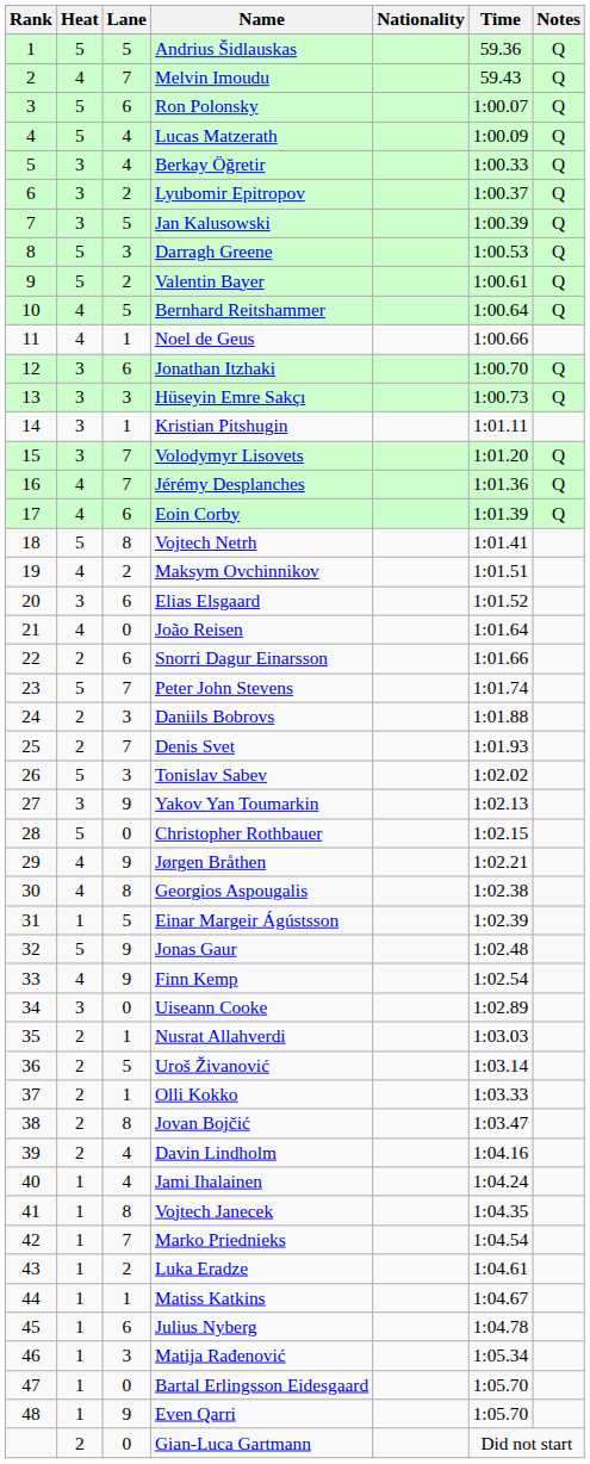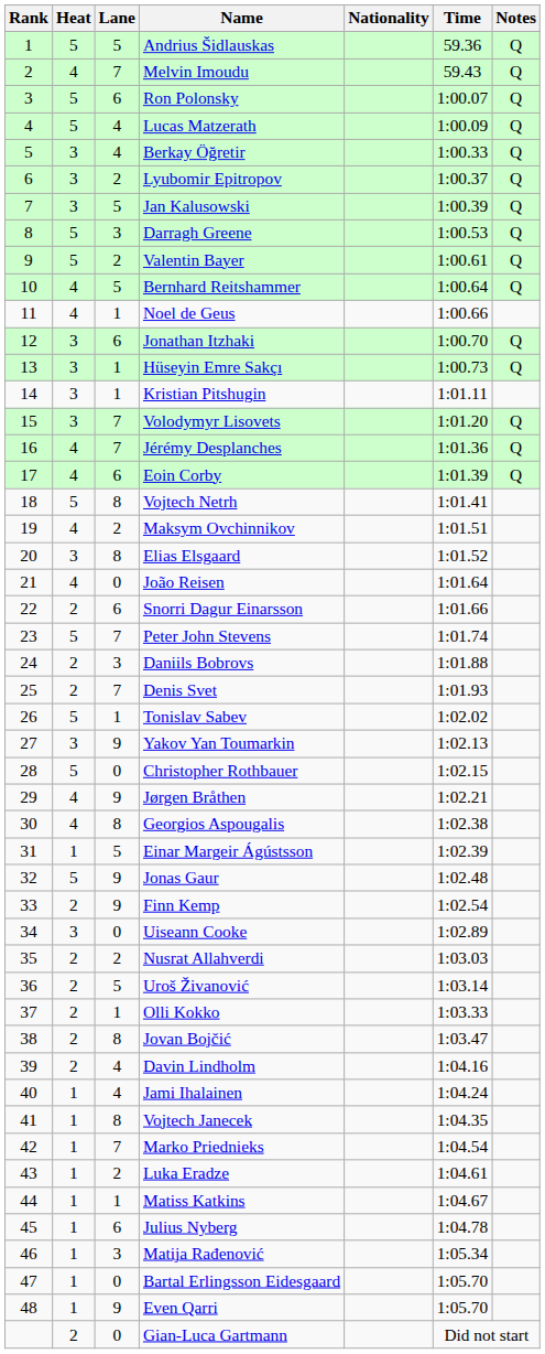 <table class="wikitable sortable" style="text-align:center">
 <tr>
 <th>Rank</th>
 <th>Heat</th>
 <th>Lane</th>
 <th>Name</th>
 <th>Nationality</th>
 <th>Time</th>
 <th>Notes</th>
 </tr>
 <tr bgcolor=ccffcc>
 <td>1</td>
 <td>5</td>
 <td>5</td>
 <td align=left><a href='#'>Andrius Šidlauskas</a></td>
 <td align=left></td>
 <td>59.36</td>
 <td>Q</td>
 </tr>
 <tr bgcolor=ccffcc>
 <td>2</td>
 <td>4</td>
 <td>7</td>
 <td align=left><a href='#'>Melvin Imoudu</a></td>
 <td align=left></td>
 <td>59.43</td>
 <td>Q</td>
 </tr>
 <tr bgcolor=ccffcc>
 <td>3</td>
 <td>5</td>
 <td>6</td>
 <td align=left><a href='#'>Ron Polonsky</a></td>
 <td align=left></td>
 <td>1:00.07</td>
 <td>Q</td>
 </tr>
 <tr bgcolor=ccffcc>
 <td>4</td>
 <td>5</td>
 <td>4</td>
 <td align=left><a href='#'>Lucas Matzerath</a></td>
 <td align=left></td>
 <td>1:00.09</td>
 <td>Q</td>
 </tr>
 <tr bgcolor=ccffcc>
 <td>5</td>
 <td>3</td>
 <td>4</td>
 <td align=left><a href='#'>Berkay Öğretir</a></td>
 <td align=left></td>
 <td>1:00.33</td>
 <td>Q</td>
 </tr>
 <tr bgcolor=ccffcc>
 <td>6</td>
 <td>3</td>
 <td>2</td>
 <td align=left><a href='#'>Lyubomir Epitropov</a></td>
 <td align=left></td>
 <td>1:00.37</td>
 <td>Q</td>
 </tr>
 <tr bgcolor=ccffcc>
 <td>7</td>
 <td>3</td>
 <td>5</td>
 <td align=left><a href='#'>Jan Kalusowski</a></td>
 <td align=left></td>
 <td>1:00.39</td>
 <td>Q</td>
 </tr>
 <tr bgcolor=ccffcc>
 <td>8</td>
 <td>5</td>
 <td>3</td>
 <td align=left><a href='#'>Darragh Greene</a></td>
 <td align=left></td>
 <td>1:00.53</td>
 <td>Q</td>
 </tr>
 <tr bgcolor=ccffcc>
 <td>9</td>
 <td>5</td>
 <td>2</td>
 <td align=left><a href='#'>Valentin Bayer</a></td>
 <td align=left></td>
 <td>1:00.61</td>
 <td>Q</td>
 </tr>
 <tr bgcolor=ccffcc>
 <td>10</td>
 <td>4</td>
 <td>5</td>
 <td align=left><a href='#'>Bernhard Reitshammer</a></td>
 <td align=left></td>
 <td>1:00.64</td>
 <td>Q</td>
 </tr>
 <tr>
 <td>11</td>
 <td>4</td>
 <td>1</td>
 <td align=left><a href='#'>Noel de Geus</a></td>
 <td align=left></td>
 <td>1:00.66</td>
 <td></td>
 </tr>
 <tr bgcolor=ccffcc>
 <td>12</td>
 <td>3</td>
 <td>6</td>
 <td align=left><a href='#'>Jonathan Itzhaki</a></td>
 <td align=left></td>
 <td>1:00.70</td>
 <td>Q</td>
 </tr>
 <tr bgcolor=ccffcc>
 <td>13</td>
 <td>3</td>
-<td>3</td>
+<td>1</td>
 <td align=left><a href='#'>Hüseyin Emre Sakçı</a></td>
 <td align=left></td>
 <td>1:00.73</td>
 <td>Q</td>
 </tr>
 <tr>
 <td>14</td>
 <td>3</td>
 <td>1</td>
 <td align=left><a href='#'>Kristian Pitshugin</a></td>
 <td align=left></td>
 <td>1:01.11</td>
 <td></td>
 </tr>
 <tr bgcolor=ccffcc>
 <td>15</td>
 <td>3</td>
 <td>7</td>
 <td align=left><a href='#'>Volodymyr Lisovets</a></td>
 <td align=left></td>
 <td>1:01.20</td>
 <td>Q</td>
 </tr>
 <tr bgcolor=ccffcc>
 <td>16</td>
 <td>4</td>
 <td>7</td>
 <td align=left><a href='#'>Jérémy Desplanches</a></td>
 <td align=left></td>
 <td>1:01.36</td>
 <td>Q</td>
 </tr>
 <tr bgcolor=ccffcc>
 <td>17</td>
 <td>4</td>
 <td>6</td>
 <td align=left><a href='#'>Eoin Corby</a></td>
 <td align=left></td>
 <td>1:01.39</td>
 <td>Q</td>
 </tr>
 <tr>
 <td>18</td>
 <td>5</td>
 <td>8</td>
 <td align=left><a href='#'>Vojtech Netrh</a></td>
 <td align=left></td>
 <td>1:01.41</td>
 <td></td>
 </tr>
 <tr>
 <td>19</td>
 <td>4</td>
 <td>2</td>
 <td align=left><a href='#'>Maksym Ovchinnikov</a></td>
 <td align=left></td>
 <td>1:01.51</td>
 <td></td>
 </tr>
 <tr>
 <td>20</td>
 <td>3</td>
-<td>6</td>
+<td>8</td>
 <td align=left><a href='#'>Elias Elsgaard</a></td>
 <td align=left></td>
 <td>1:01.52</td>
 <td></td>
 </tr>
 <tr>
 <td>21</td>
 <td>4</td>
 <td>0</td>
 <td align=left><a href='#'>João Reisen</a></td>
 <td align=left></td>
 <td>1:01.64</td>
 <td></td>
 </tr>
 <tr>
 <td>22</td>
 <td>2</td>
 <td>6</td>
 <td align=left><a href='#'>Snorri Dagur Einarsson</a></td>
 <td align=left></td>
 <td>1:01.66</td>
 <td></td>
 </tr>
 <tr>
 <td>23</td>
 <td>5</td>
 <td>7</td>
 <td align=left><a href='#'>Peter John Stevens</a></td>
 <td align=left></td>
 <td>1:01.74</td>
 <td></td>
 </tr>
 <tr>
 <td>24</td>
 <td>2</td>
 <td>3</td>
 <td align=left><a href='#'>Daniils Bobrovs</a></td>
 <td align=left></td>
 <td>1:01.88</td>
 <td></td>
 </tr>
 <tr>
 <td>25</td>
 <td>2</td>
 <td>7</td>
 <td align=left><a href='#'>Denis Svet</a></td>
 <td align=left></td>
 <td>1:01.93</td>
 <td></td>
 </tr>
 <tr>
 <td>26</td>
 <td>5</td>
-<td>3</td>
+<td>1</td>
 <td align=left><a href='#'>Tonislav Sabev</a></td>
 <td align=left></td>
 <td>1:02.02</td>
 <td></td>
 </tr>
 <tr>
 <td>27</td>
 <td>3</td>
 <td>9</td>
 <td align=left><a href='#'>Yakov Yan Toumarkin</a></td>
 <td align=left></td>
 <td>1:02.13</td>
 <td></td>
 </tr>
 <tr>
 <td>28</td>
 <td>5</td>
 <td>0</td>
 <td align=left><a href='#'>Christopher Rothbauer</a></td>
 <td align=left></td>
 <td>1:02.15</td>
 <td></td>
 </tr>
 <tr>
 <td>29</td>
 <td>4</td>
 <td>9</td>
 <td align=left><a href='#'>Jørgen Bråthen</a></td>
 <td align=left></td>
 <td>1:02.21</td>
 <td></td>
 </tr>
 <tr>
 <td>30</td>
 <td>4</td>
 <td>8</td>
 <td align=left><a href='#'>Georgios Aspougalis</a></td>
 <td align=left></td>
 <td>1:02.38</td>
 <td></td>
 </tr>
 <tr>
 <td>31</td>
 <td>1</td>
 <td>5</td>
 <td align=left><a href='#'>Einar Margeir Ágústsson</a></td>
 <td align=left></td>
 <td>1:02.39</td>
 <td></td>
 </tr>
 <tr>
 <td>32</td>
 <td>5</td>
 <td>9</td>
 <td align=left><a href='#'>Jonas Gaur</a></td>
 <td align=left></td>
 <td>1:02.48</td>
 <td></td>
 </tr>
 <tr>
 <td>33</td>
-<td>4</td>
+<td>2</td>
 <td>9</td>
 <td align=left><a href='#'>Finn Kemp</a></td>
 <td align=left></td>
 <td>1:02.54</td>
 <td></td>
 </tr>
 <tr>
 <td>34</td>
 <td>3</td>
 <td>0</td>
 <td align=left><a href='#'>Uiseann Cooke</a></td>
 <td align=left></td>
 <td>1:02.89</td>
 <td></td>
 </tr>
 <tr>
 <td>35</td>
 <td>2</td>
-<td>1</td>
+<td>2</td>
 <td align=left><a href='#'>Nusrat Allahverdi</a></td>
 <td align=left></td>
 <td>1:03.03</td>
 <td></td>
 </tr>
 <tr>
 <td>36</td>
 <td>2</td>
 <td>5</td>
 <td align=left><a href='#'>Uroš Živanović</a></td>
 <td align=left></td>
 <td>1:03.14</td>
 <td></td>
 </tr>
 <tr>
 <td>37</td>
 <td>2</td>
 <td>1</td>
 <td align=left><a href='#'>Olli Kokko</a></td>
 <td align=left></td>
 <td>1:03.33</td>
 <td></td>
 </tr>
 <tr>
 <td>38</td>
 <td>2</td>
 <td>8</td>
 <td align=left><a href='#'>Jovan Bojčić</a></td>
 <td align=left></td>
 <td>1:03.47</td>
 <td></td>
 </tr>
 <tr>
 <td>39</td>
 <td>2</td>
 <td>4</td>
 <td align=left><a href='#'>Davin Lindholm</a></td>
 <td align=left></td>
 <td>1:04.16</td>
 <td></td>
 </tr>
 <tr>
 <td>40</td>
 <td>1</td>
 <td>4</td>
 <td align=left><a href='#'>Jami Ihalainen</a></td>
 <td align=left></td>
 <td>1:04.24</td>
 <td></td>
 </tr>
 <tr>
 <td>41</td>
 <td>1</td>
 <td>8</td>
 <td align=left><a href='#'>Vojtech Janecek</a></td>
 <td align=left></td>
 <td>1:04.35</td>
 <td></td>
 </tr>
 <tr>
 <td>42</td>
 <td>1</td>
 <td>7</td>
 <td align=left><a href='#'>Marko Priednieks</a></td>
 <td align=left></td>
 <td>1:04.54</td>
 <td></td>
 </tr>
 <tr>
 <td>43</td>
 <td>1</td>
 <td>2</td>
 <td align=left><a href='#'>Luka Eradze</a></td>
 <td align=left></td>
 <td>1:04.61</td>
 <td></td>
 </tr>
 <tr>
 <td>44</td>
 <td>1</td>
 <td>1</td>
 <td align=left><a href='#'>Matiss Katkins</a></td>
 <td align=left></td>
 <td>1:04.67</td>
 <td></td>
 </tr>
 <tr>
 <td>45</td>
 <td>1</td>
 <td>6</td>
 <td align=left><a href='#'>Julius Nyberg</a></td>
 <td align=left></td>
 <td>1:04.78</td>
 <td></td>
 </tr>
 <tr>
 <td>46</td>
 <td>1</td>
 <td>3</td>
 <td align=left><a href='#'>Matija Rađenović</a></td>
 <td align=left></td>
 <td>1:05.34</td>
 <td></td>
 </tr>
 <tr>
 <td>47</td>
 <td>1</td>
 <td>0</td>
 <td align=left><a href='#'>Bartal Erlingsson Eidesgaard</a></td>
 <td align=left></td>
 <td>1:05.70</td>
 <td></td>
 </tr>
 <tr>
 <td>48</td>
 <td>1</td>
 <td>9</td>
 <td align=left><a href='#'>Even Qarri</a></td>
 <td align=left></td>
 <td>1:05.70</td>
 <td></td>
 </tr>
 <tr>
 <td></td>
 <td>2</td>
 <td>0</td>
 <td align=left><a href='#'>Gian-Luca Gartmann</a></td>
 <td align=left></td>
 <td colspan=2>Did not start</td>
 </tr>
 </table>
